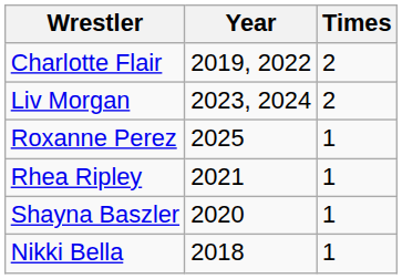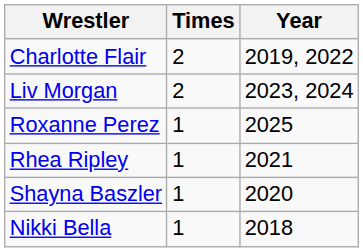 <table class="wikitable sortable">
 <tr>
 <th>Wrestler</th>
+<th>Times</th>
 <th>Year</th>
-<th>Times</th>
 </tr>
 <tr>
 <td><a href='#'>Charlotte Flair</a></td>
+<td rowspan=“2”>2</td>
 <td>2019, 2022</td>
-<td rowspan=“2”>2</td>
 </tr>
 <tr>
 <td><a href='#'>Liv Morgan</a></td>
+<td>2</td>
 <td>2023, 2024</td>
-<td>2</td>
 </tr>
 <tr>
 <td><a href='#'>Roxanne Perez</a></td>
+<td>1</td>
 <td>2025</td>
-<td>1</td>
 </tr>
 <tr>
 <td><a href='#'>Rhea Ripley</a></td>
+<td>1</td>
 <td>2021</td>
-<td>1</td>
 </tr>
 <tr>
 <td><a href='#'>Shayna Baszler</a></td>
+<td>1</td>
 <td>2020</td>
-<td>1</td>
 </tr>
 <tr>
 <td><a href='#'>Nikki Bella</a></td>
+<td>1</td>
 <td>2018</td>
-<td>1</td>
 </tr>
 </table>
